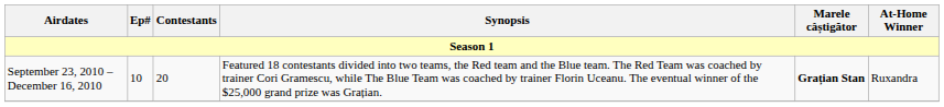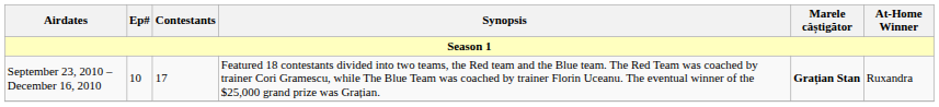 <table class=wikitable>
 <tr>
 <th>Airdates</th>
 <th>Ep#</th>
 <th>Contestants</th>
 <th>Synopsis</th>
 <th>Marele câștigător</th>
 <th>At-Home Winner</th>
 </tr>
 <tr>
 <td colspan="6" style="background:#ffffbf; text-align:center;"><strong>Season 1</strong></td>
 </tr>
 <tr>
 <td>September 23, 2010 – December 16, 2010</td>
 <td>10</td>
-<td>20</td>
+<td>17</td>
 <td>Featured 18 contestants divided into two teams, the Red team and the Blue team. The Red Team was coached by trainer Cori Gramescu, while The Blue Team was coached by trainer Florin Uceanu. The eventual winner of the $25,000 grand prize was Grațian.</td>
 <td><strong>Grațian Stan</strong></td>
 <td>Ruxandra</td>
 </tr>
 <tr>
 </tr>
 </table>
